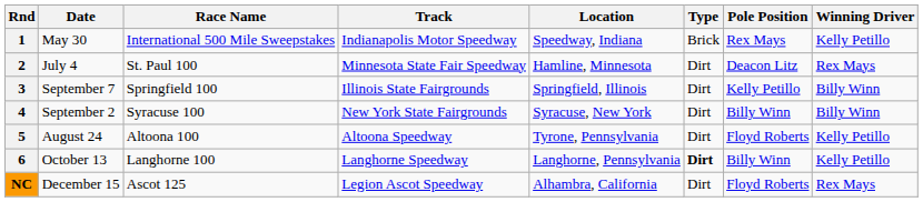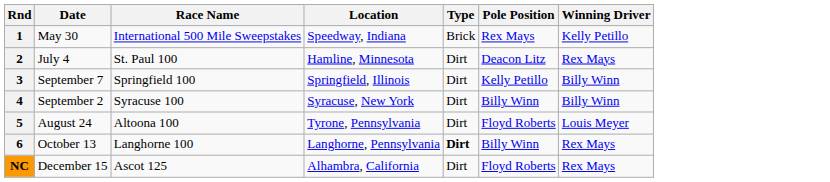 <table class="wikitable" style="font-size:85%">
 <tr>
 <th>Rnd</th>
 <th>Date</th>
 <th>Race Name</th>
-<th>Track</th>
 <th>Location</th>
 <th>Type</th>
 <th>Pole Position</th>
 <th>Winning Driver</th>
 </tr>
 <tr>
 <th>1</th>
 <td>May 30</td>
 <td> <a href='#'>International 500 Mile Sweepstakes</a></td>
-<td><a href='#'>Indianapolis Motor Speedway</a></td>
 <td><a href='#'>Speedway</a>, <a href='#'>Indiana</a></td>
 <td>Brick</td>
 <td> <a href='#'>Rex Mays</a></td>
 <td> <a href='#'>Kelly Petillo</a></td>
 </tr>
 <tr>
 <th>2</th>
 <td>July 4</td>
 <td> St. Paul 100</td>
-<td><a href='#'>Minnesota State Fair Speedway</a></td>
 <td><a href='#'>Hamline</a>, <a href='#'>Minnesota</a></td>
 <td>Dirt</td>
 <td> <a href='#'>Deacon Litz</a></td>
 <td> <a href='#'>Rex Mays</a></td>
 </tr>
 <tr>
 <th>3</th>
 <td>September 7</td>
 <td> Springfield 100</td>
-<td><a href='#'>Illinois State Fairgrounds</a></td>
 <td><a href='#'>Springfield</a>, <a href='#'>Illinois</a></td>
 <td>Dirt</td>
 <td> <a href='#'>Kelly Petillo</a></td>
 <td> <a href='#'>Billy Winn</a></td>
 </tr>
 <tr>
 <th>4</th>
 <td>September 2</td>
 <td> Syracuse 100</td>
-<td><a href='#'>New York State Fairgrounds</a></td>
 <td><a href='#'>Syracuse</a>, <a href='#'>New York</a></td>
 <td>Dirt</td>
 <td> <a href='#'>Billy Winn</a></td>
 <td> <a href='#'>Billy Winn</a></td>
 </tr>
 <tr>
 <th>5</th>
 <td>August 24</td>
 <td> Altoona 100</td>
-<td><a href='#'>Altoona Speedway</a></td>
 <td><a href='#'>Tyrone</a>, <a href='#'>Pennsylvania</a></td>
 <td>Dirt</td>
 <td> <a href='#'>Floyd Roberts</a></td>
-<td> <a href='#'>Kelly Petillo</a></td>
+<td> <a href='#'>Louis Meyer</a></td>
 </tr>
 <tr>
 <th>6</th>
 <td>October 13</td>
 <td> Langhorne 100</td>
-<td><a href='#'>Langhorne Speedway</a></td>
 <td><a href='#'>Langhorne</a>, <a href='#'>Pennsylvania</a></td>
 <td><strong>Dirt</strong></td>
 <td> <a href='#'>Billy Winn</a></td>
-<td> <a href='#'>Kelly Petillo</a></td>
+<td> <a href='#'>Rex Mays</a></td>
 </tr>
 <tr>
 <th style="background:#fb9902; text-align:center;"><strong>NC</strong></th>
 <td>December 15</td>
 <td> Ascot 125</td>
-<td><a href='#'>Legion Ascot Speedway</a></td>
 <td><a href='#'>Alhambra</a>, <a href='#'>California</a></td>
 <td>Dirt</td>
 <td> <a href='#'>Floyd Roberts</a></td>
 <td> <a href='#'>Rex Mays</a></td>
 </tr>
 </table>
